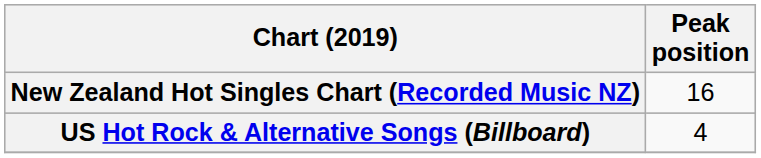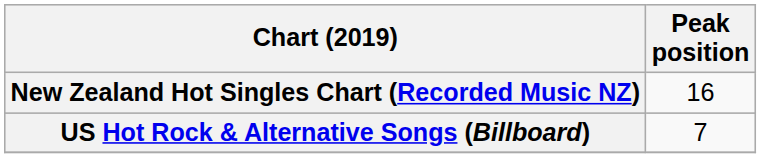 <table class="wikitable sortable plainrowheaders" style="text-align:center">
 <tr>
 <th scope="col">Chart (2019)</th>
 <th scope="col">Peak<br>position</th>
 </tr>
 <tr>
 <th scope="row">New Zealand Hot Singles Chart (<a href='#'>Recorded Music NZ</a>)</th>
 <td>16</td>
 </tr>
 <tr>
 <th scope="row">US <a href='#'>Hot Rock & Alternative Songs</a> (<em>Billboard</em>)</th>
-<td>4</td>
+<td>7</td>
 </tr>
 <tr>
 </tr>
 </table>
